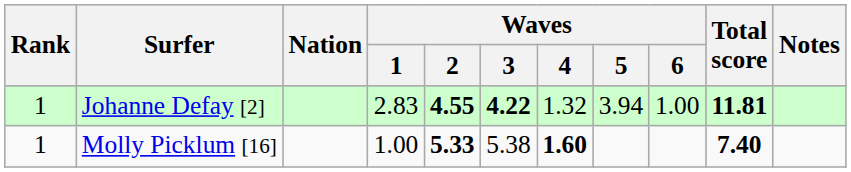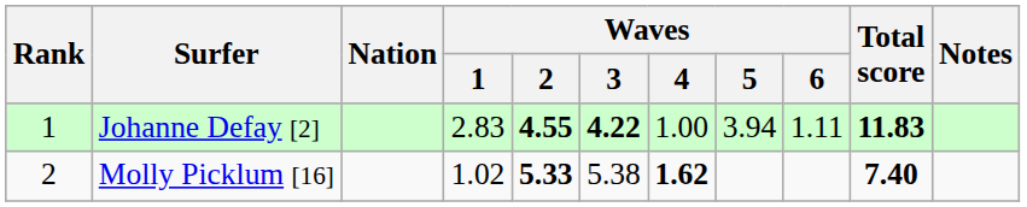 <table class="wikitable sortable" style="text-align:center">
 <tr>
 <th rowspan=2>Rank</th>
 <th rowspan=2>Surfer</th>
 <th rowspan=2>Nation</th>
 <th colspan=6>Waves</th>
 <th rowspan=2>Total<br>score</th>
 <th rowspan=2>Notes</th>
 </tr>
 <tr>
 <th>1</th>
 <th>2</th>
 <th>3</th>
 <th>4</th>
 <th>5</th>
 <th>6</th>
 </tr>
 <tr bgcolor=ccffcc>
 <td>1</td>
 <td align=left><a href='#'>Johanne Defay</a> <small>[2]</small></td>
 <td align=left></td>
 <td>2.83</td>
 <td><strong>4.55</strong></td>
 <td><strong>4.22</strong></td>
-<td>1.32</td>
+<td>1.00</td>
 <td>3.94</td>
-<td>1.00</td>
-<td><strong>11.81</strong></td>
+<td>1.11</td>
+<td><strong>11.83</strong></td>
 <td></td>
 </tr>
 <tr>
-<td>1</td>
+<td>2</td>
 <td align=left><a href='#'>Molly Picklum</a> <small>[16]</small></td>
 <td align=left></td>
-<td>1.00</td>
+<td>1.02</td>
 <td><strong>5.33</strong></td>
 <td>5.38</td>
-<td><strong>1.60</strong></td>
+<td><strong>1.62</strong></td>
 <td></td>
 <td></td>
 <td><strong>7.40</strong></td>
 <td></td>
 </tr>
 </table>
